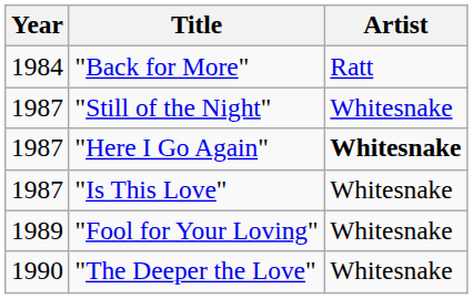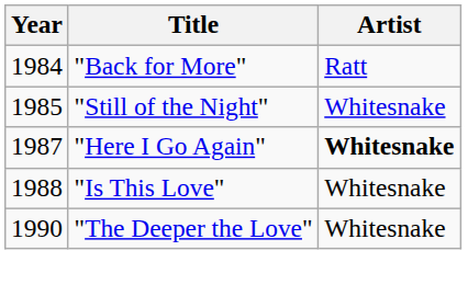 <table class="wikitable sortable">
 <tr>
 <th>Year</th>
 <th>Title</th>
 <th>Artist</th>
 </tr>
 <tr>
 <td>1984</td>
 <td>"<a href='#'>Back for More</a>"</td>
 <td><a href='#'>Ratt</a></td>
 </tr>
 <tr>
-<td>1987</td>
+<td>1985</td>
 <td>"<a href='#'>Still of the Night</a>"</td>
 <td><a href='#'>Whitesnake</a></td>
 </tr>
 <tr>
 <td>1987</td>
 <td>"<a href='#'>Here I Go Again</a>"</td>
 <td><strong>Whitesnake</strong></td>
 </tr>
 <tr>
-<td>1987</td>
+<td>1988</td>
 <td>"<a href='#'>Is This Love</a>"</td>
-<td>Whitesnake</td>
-</tr>
-<tr>
-<td>1989</td>
-<td>"<a href='#'>Fool for Your Loving</a>"</td>
 <td>Whitesnake</td>
 </tr>
 <tr>
 <td>1990</td>
 <td>"<a href='#'>The Deeper the Love</a>"</td>
 <td>Whitesnake</td>
 </tr>
 </table>
